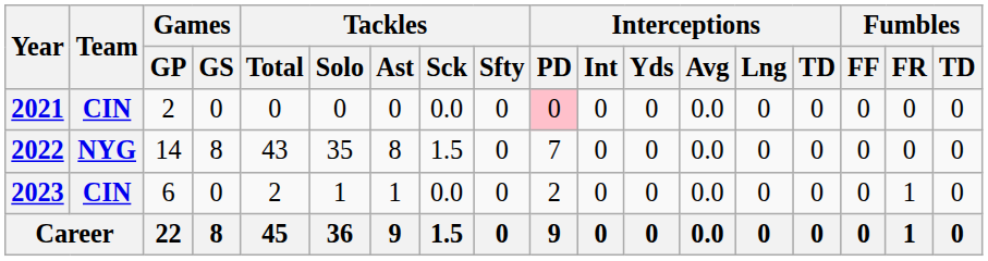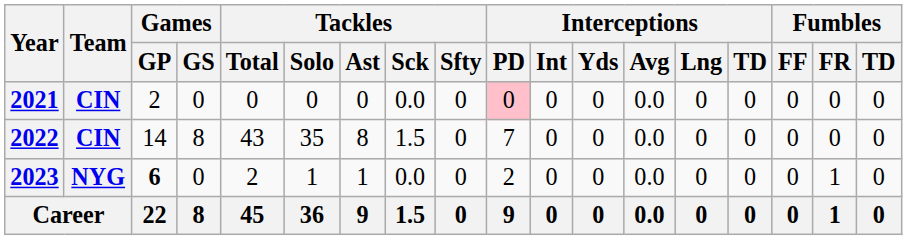 <table class="wikitable" style="text-align:center;">
 <tr>
 <th rowspan="2">Year</th>
 <th rowspan="2">Team</th>
 <th colspan="2">Games</th>
 <th colspan="5">Tackles</th>
 <th colspan="6">Interceptions</th>
 <th colspan="3">Fumbles</th>
 </tr>
 <tr>
 <th>GP</th>
 <th>GS</th>
 <th>Total</th>
 <th>Solo</th>
 <th>Ast</th>
 <th>Sck</th>
 <th>Sfty</th>
 <th>PD</th>
 <th>Int</th>
 <th>Yds</th>
 <th>Avg</th>
 <th>Lng</th>
 <th>TD</th>
 <th>FF</th>
 <th>FR</th>
 <th>TD</th>
 </tr>
 <tr>
 <th><a href='#'>2021</a></th>
 <th><a href='#'>CIN</a></th>
 <td>2</td>
 <td>0</td>
 <td>0</td>
 <td>0</td>
 <td>0</td>
 <td>0.0</td>
 <td>0</td>
 <td style="background: pink;">0</td>
 <td>0</td>
 <td>0</td>
 <td>0.0</td>
 <td>0</td>
 <td>0</td>
 <td>0</td>
 <td>0</td>
 <td>0</td>
 </tr>
 <tr>
 <th><a href='#'>2022</a></th>
-<th><a href='#'>NYG</a></th>
+<th><a href='#'>CIN</a></th>
 <td>14</td>
 <td>8</td>
 <td>43</td>
 <td>35</td>
 <td>8</td>
 <td>1.5</td>
 <td>0</td>
 <td>7</td>
 <td>0</td>
 <td>0</td>
 <td>0.0</td>
 <td>0</td>
 <td>0</td>
 <td>0</td>
 <td>0</td>
 <td>0</td>
 </tr>
 <tr>
 <th><a href='#'>2023</a></th>
-<th><a href='#'>CIN</a></th>
-<td>6</td>
+<th><a href='#'>NYG</a></th>
+<td><strong>6</strong></td>
 <td>0</td>
 <td>2</td>
 <td>1</td>
 <td>1</td>
 <td>0.0</td>
 <td>0</td>
 <td>2</td>
 <td>0</td>
 <td>0</td>
 <td>0.0</td>
 <td>0</td>
 <td>0</td>
 <td>0</td>
 <td>1</td>
 <td>0</td>
 </tr>
 <tr>
 <th colspan="2">Career</th>
 <th>22</th>
 <th>8</th>
 <th>45</th>
 <th>36</th>
 <th>9</th>
 <th>1.5</th>
 <th>0</th>
 <th>9</th>
 <th>0</th>
 <th>0</th>
 <th>0.0</th>
 <th>0</th>
 <th>0</th>
 <th>0</th>
 <th>1</th>
 <th>0</th>
 </tr>
 </table>
